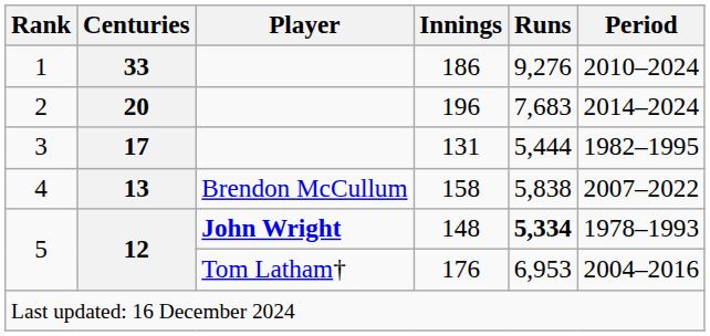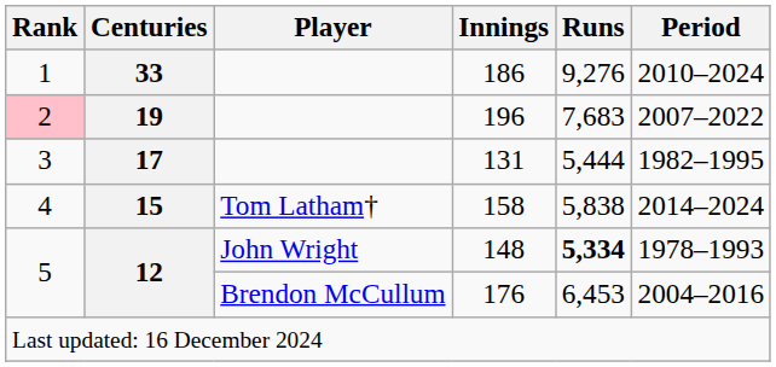 <table class="wikitable plainrowheaders sortable">
 <tr>
 <th scope=col>Rank</th>
 <th scope=col>Centuries</th>
 <th scope=col>Player</th>
 <th scope=col>Innings</th>
 <th scope=col>Runs</th>
 <th scope=col>Period</th>
 </tr>
 <tr>
 <td align=center>1</td>
 <th scope=row style=! scope=row style=text-align:center;>33</th>
 <td></td>
 <td align=center>186</td>
 <td align=center>9,276</td>
 <td>2010–2024</td>
 </tr>
 <tr>
-<td align=center>2</td>
-<th scope=row style=text-align:center;>20</th>
+<td align=center style="background: pink;">2</td>
+<th scope=row style=text-align:center;>19</th>
 <td></td>
 <td align=center>196</td>
 <td align=center>7,683</td>
-<td>2014–2024</td>
+<td>2007–2022</td>
 </tr>
 <tr>
 <td align=center>3</td>
 <th scope=row style=text-align:center;>17</th>
 <td></td>
 <td align=center>131</td>
 <td align=center>5,444</td>
 <td>1982–1995</td>
 </tr>
 <tr>
 <td align=center>4</td>
-<th scope="row" style="text-align:center;">13</th>
-<td><a href='#'>Brendon McCullum</a></td>
+<th scope="row" style="text-align:center;">15</th>
+<td><a href='#'>Tom Latham</a>†</td>
 <td align=center>158</td>
 <td align=center>5,838</td>
-<td>2007–2022</td>
+<td>2014–2024</td>
 </tr>
 <tr>
 <td align=center rowspan=2>5</td>
 <th rowspan="2" scope="row" style="text-align:center;">12</th>
-<td><strong><a href='#'>John Wright</a></strong></td>
+<td><a href='#'>John Wright</a></td>
 <td align="center">148</td>
 <td align="center"><strong>5,334</strong></td>
 <td>1978–1993</td>
 </tr>
 <tr>
-<td><a href='#'>Tom Latham</a>†</td>
+<td><a href='#'>Brendon McCullum</a></td>
 <td align=center>176</td>
-<td align=center>6,953</td>
+<td align=center>6,453</td>
 <td>2004–2016</td>
 </tr>
 <tr class=sortbottom>
 <td colspan=6><small>Last updated: 16 December 2024</small></td>
 </tr>
 </table>
